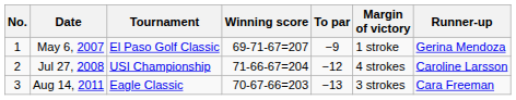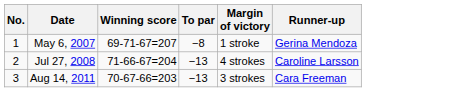 <table class="wikitable" style="font-size:95%;">
 <tr>
 <th>No.</th>
 <th>Date</th>
-<th>Tournament</th>
 <th>Winning score</th>
 <th>To par</th>
 <th>Margin<br>of victory</th>
 <th>Runner-up</th>
 </tr>
 <tr>
 <td align=center>1</td>
 <td align=right>May 6, <a href='#'>2007</a></td>
-<td><a href='#'>El Paso Golf Classic</a></td>
 <td align=right>69-71-67=207</td>
-<td align=center>−9</td>
+<td align=center>−8</td>
 <td>1 stroke</td>
 <td> <a href='#'>Gerina Mendoza</a></td>
 </tr>
 <tr>
 <td align=center>2</td>
 <td align=right>Jul 27, <a href='#'>2008</a></td>
-<td><a href='#'>USI Championship</a></td>
 <td align=right>71-66-67=204</td>
-<td align=center>−12</td>
+<td align=center>−13</td>
 <td>4 strokes</td>
 <td> <a href='#'>Caroline Larsson</a></td>
 </tr>
 <tr>
 <td align=center>3</td>
 <td align=right>Aug 14, <a href='#'>2011</a></td>
-<td><a href='#'>Eagle Classic</a></td>
 <td align=right>70-67-66=203</td>
 <td align=center>−13</td>
 <td>3 strokes</td>
 <td> <a href='#'>Cara Freeman</a></td>
 </tr>
 </table>
